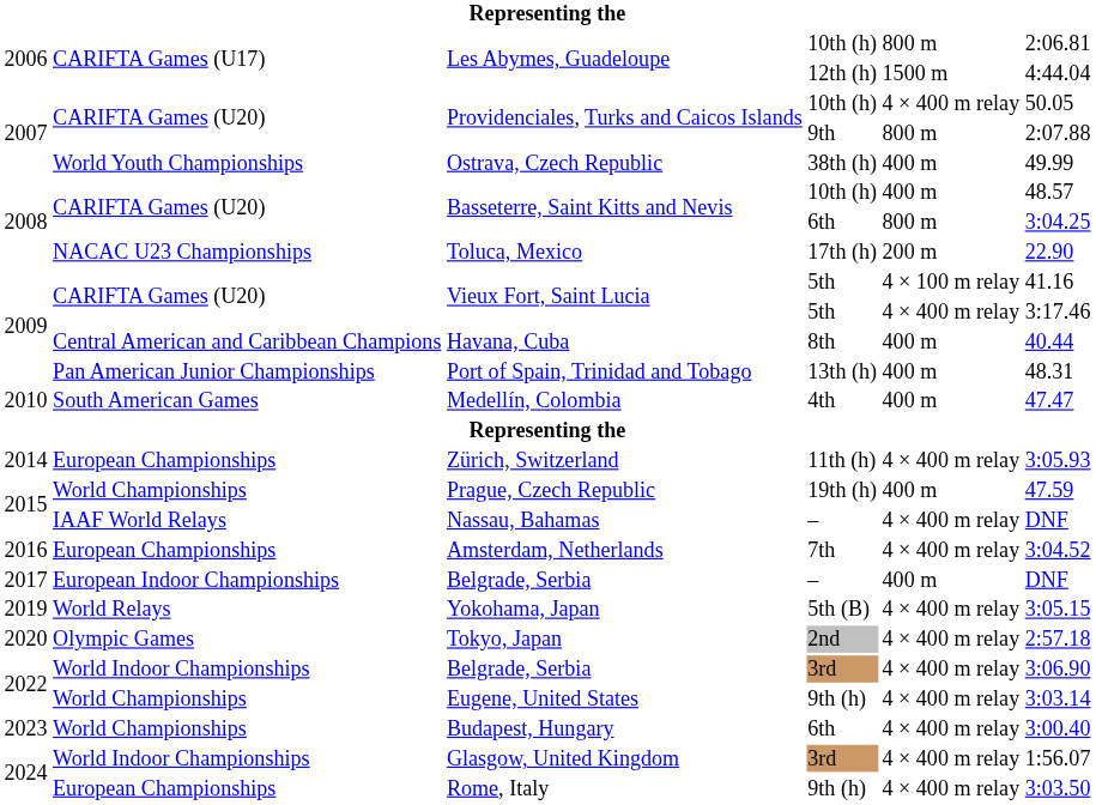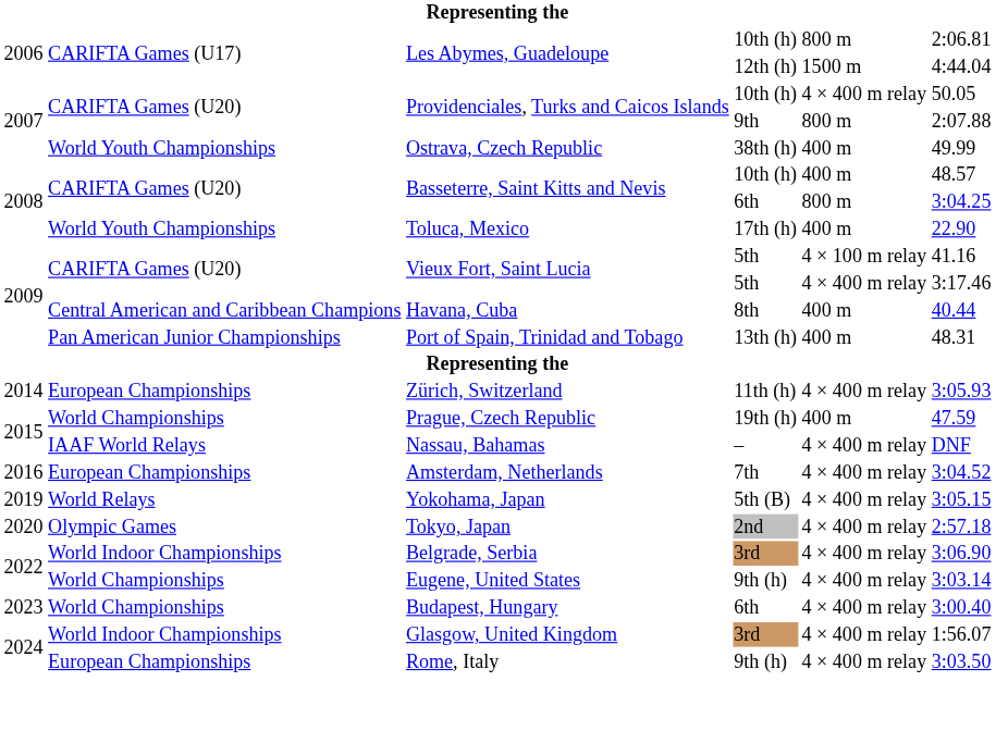 <table>
 <tr>
 <th colspan="6">Representing the </th>
 </tr>
 <tr>
 <td rowspan=2>2006</td>
 <td rowspan=2><a href='#'>CARIFTA Games</a> (U17)</td>
 <td rowspan=2><a href='#'>Les Abymes, Guadeloupe</a></td>
 <td>10th (h)</td>
 <td>800 m</td>
 <td>2:06.81</td>
 </tr>
 <tr>
 <td>12th (h)</td>
 <td>1500 m</td>
 <td>4:44.04</td>
 </tr>
 <tr>
 <td rowspan=3>2007</td>
 <td rowspan=2><a href='#'>CARIFTA Games</a> (U20)</td>
 <td rowspan=2><a href='#'>Providenciales</a>, <a href='#'>Turks and Caicos Islands</a></td>
 <td>10th (h)</td>
 <td>4 × 400 m relay</td>
 <td>50.05</td>
 </tr>
 <tr>
 <td>9th</td>
 <td>800 m</td>
 <td>2:07.88</td>
 </tr>
 <tr>
 <td><a href='#'>World Youth Championships</a></td>
 <td><a href='#'>Ostrava, Czech Republic</a></td>
 <td>38th (h)</td>
 <td>400 m</td>
 <td>49.99</td>
 </tr>
 <tr>
 <td rowspan=3>2008</td>
 <td rowspan=2><a href='#'>CARIFTA Games</a> (U20)</td>
 <td rowspan=2><a href='#'>Basseterre, Saint Kitts and Nevis</a></td>
 <td>10th (h)</td>
 <td>400 m</td>
 <td>48.57</td>
 </tr>
 <tr>
 <td>6th</td>
 <td>800 m</td>
 <td><a href='#'>3:04.25</a></td>
 </tr>
 <tr>
-<td><a href='#'>NACAC U23 Championships</a></td>
+<td><a href='#'>World Youth Championships</a></td>
 <td><a href='#'>Toluca, Mexico</a></td>
 <td>17th (h)</td>
-<td>200 m</td>
+<td>400 m</td>
 <td><a href='#'>22.90</a></td>
 </tr>
 <tr>
 <td rowspan=4>2009</td>
 <td rowspan=2><a href='#'>CARIFTA Games</a> (U20)</td>
 <td rowspan=2><a href='#'>Vieux Fort, Saint Lucia</a></td>
 <td>5th</td>
 <td>4 × 100 m relay</td>
 <td>41.16</td>
 </tr>
 <tr>
 <td>5th</td>
 <td>4 × 400 m relay</td>
 <td>3:17.46</td>
 </tr>
 <tr>
 <td><a href='#'>Central American and Caribbean Champions</a></td>
 <td><a href='#'>Havana, Cuba</a></td>
 <td>8th</td>
 <td>400 m</td>
 <td><a href='#'>40.44</a></td>
 </tr>
 <tr>
 <td><a href='#'>Pan American Junior Championships</a></td>
 <td><a href='#'>Port of Spain, Trinidad and Tobago</a></td>
 <td>13th (h)</td>
 <td>400 m</td>
 <td>48.31</td>
-</tr>
-<tr>
-<td>2010</td>
-<td><a href='#'>South American Games</a></td>
-<td><a href='#'>Medellín, Colombia</a></td>
-<td>4th</td>
-<td>400 m</td>
-<td><a href='#'>47.47</a></td>
 </tr>
 <tr>
 <th colspan="6">Representing the </th>
 </tr>
 <tr>
 <td>2014</td>
 <td><a href='#'>European Championships</a></td>
 <td><a href='#'>Zürich, Switzerland</a></td>
 <td>11th (h)</td>
 <td>4 × 400 m relay</td>
 <td><a href='#'>3:05.93</a></td>
 </tr>
 <tr>
 <td rowspan=2>2015</td>
 <td><a href='#'>World Championships</a></td>
 <td><a href='#'>Prague, Czech Republic</a></td>
 <td>19th (h)</td>
 <td>400 m</td>
 <td><a href='#'>47.59</a></td>
 </tr>
 <tr>
 <td><a href='#'>IAAF World Relays</a></td>
 <td><a href='#'>Nassau, Bahamas</a></td>
 <td>–</td>
 <td>4 × 400 m relay</td>
 <td><a href='#'>DNF</a></td>
 </tr>
 <tr>
 <td>2016</td>
 <td><a href='#'>European Championships</a></td>
 <td><a href='#'>Amsterdam, Netherlands</a></td>
 <td>7th</td>
 <td>4 × 400 m relay</td>
 <td><a href='#'>3:04.52</a></td>
-</tr>
-<tr>
-<td>2017</td>
-<td><a href='#'>European Indoor Championships</a></td>
-<td><a href='#'>Belgrade, Serbia</a></td>
-<td>–</td>
-<td>400 m</td>
-<td><a href='#'>DNF</a></td>
 </tr>
 <tr>
 <td>2019</td>
 <td><a href='#'>World Relays</a></td>
 <td><a href='#'>Yokohama, Japan</a></td>
 <td>5th (B)</td>
 <td>4 × 400 m relay</td>
 <td><a href='#'>3:05.15</a></td>
 </tr>
 <tr>
 <td>2020</td>
 <td><a href='#'>Olympic Games</a></td>
 <td><a href='#'>Tokyo, Japan</a></td>
 <td bgcolor=silver>2nd</td>
 <td>4 × 400 m relay</td>
 <td><a href='#'>2:57.18</a></td>
 </tr>
 <tr>
 <td rowspan=2>2022</td>
 <td><a href='#'>World Indoor Championships</a></td>
 <td><a href='#'>Belgrade, Serbia</a></td>
 <td bgcolor=cc9966>3rd</td>
 <td>4 × 400 m relay</td>
 <td><a href='#'>3:06.90</a></td>
 </tr>
 <tr>
 <td><a href='#'>World Championships</a></td>
 <td><a href='#'>Eugene, United States</a></td>
 <td>9th (h)</td>
 <td>4 × 400 m relay</td>
 <td><a href='#'>3:03.14</a></td>
 </tr>
 <tr>
 <td>2023</td>
 <td><a href='#'>World Championships</a></td>
 <td><a href='#'>Budapest, Hungary</a></td>
 <td>6th</td>
 <td>4 × 400 m relay</td>
 <td><a href='#'>3:00.40</a></td>
 </tr>
 <tr>
 <td rowspan=2>2024</td>
 <td><a href='#'>World Indoor Championships</a></td>
 <td><a href='#'>Glasgow, United Kingdom</a></td>
 <td bgcolor=cc9966>3rd</td>
 <td>4 × 400 m relay</td>
 <td>1:56.07</td>
 </tr>
 <tr>
 <td><a href='#'>European Championships</a></td>
 <td><a href='#'>Rome</a>, Italy</td>
 <td>9th (h)</td>
 <td>4 × 400 m relay</td>
 <td><a href='#'>3:03.50</a></td>
 </tr>
 </table>
